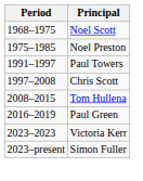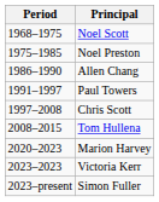 <table class="wikitable">
 <tr>
 <th>Period</th>
 <th>Principal</th>
 </tr>
 <tr>
 <td>1968–1975</td>
 <td><a href='#'>Noel Scott</a></td>
 </tr>
 <tr>
 <td>1975–1985</td>
 <td>Noel Preston</td>
 </tr>
 <tr>
+<td>1986–1990</td>
+<td>Allen Chang</td>
+</tr>
+<tr>
 <td>1991–1997</td>
 <td>Paul Towers</td>
 </tr>
 <tr>
 <td>1997–2008</td>
 <td>Chris Scott</td>
 </tr>
 <tr>
 <td>2008–2015</td>
 <td><a href='#'>Tom Hullena</a></td>
 </tr>
 <tr>
-<td>2016–2019</td>
-<td>Paul Green</td>
+<td>2020–2023</td>
+<td>Marion Harvey</td>
 </tr>
 <tr>
 <td>2023–2023</td>
 <td>Victoria Kerr</td>
 </tr>
 <tr>
 <td>2023–present</td>
 <td>Simon Fuller</td>
 </tr>
 </table>
